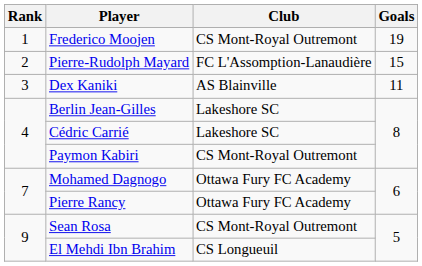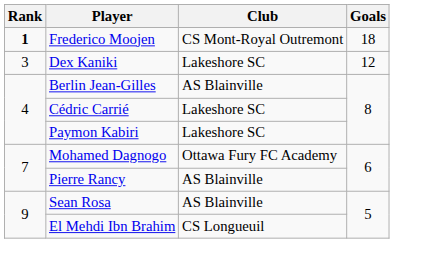 <table class="wikitable">
 <tr>
 <th>Rank</th>
 <th>Player</th>
 <th>Club</th>
 <th>Goals</th>
 </tr>
 <tr>
-<td align=center rowspan="1">1</td>
+<td align=center rowspan="1"><strong>1</strong></td>
 <td> <a href='#'>Frederico Moojen</a></td>
 <td>CS Mont-Royal Outremont</td>
-<td align=center>19</td>
-</tr>
-<tr>
-<td align=center rowspan="1">2</td>
-<td> <a href='#'>Pierre-Rudolph Mayard</a></td>
-<td>FC L'Assomption-Lanaudière</td>
-<td align=center>15</td>
+<td align=center>18</td>
 </tr>
 <tr>
 <td align=center rowspan="1">3</td>
 <td> <a href='#'>Dex Kaniki</a></td>
-<td>AS Blainville</td>
-<td align=center>11</td>
+<td>Lakeshore SC</td>
+<td align=center>12</td>
 </tr>
 <tr>
 <td align=center rowspan=3>4</td>
 <td> <a href='#'>Berlin Jean-Gilles</a></td>
-<td>Lakeshore SC</td>
+<td>AS Blainville</td>
 <td align=center rowspan=3>8</td>
 </tr>
 <tr>
 <td> <a href='#'>Cédric Carrié</a></td>
 <td>Lakeshore SC</td>
 </tr>
 <tr>
 <td> <a href='#'>Paymon Kabiri</a></td>
-<td>CS Mont-Royal Outremont</td>
+<td>Lakeshore SC</td>
 </tr>
 <tr>
 <td align=center rowspan=2>7</td>
 <td> <a href='#'>Mohamed Dagnogo</a></td>
 <td>Ottawa Fury FC Academy</td>
 <td align=center rowspan=2>6</td>
 </tr>
 <tr>
 <td> <a href='#'>Pierre Rancy</a></td>
-<td>Ottawa Fury FC Academy</td>
+<td>AS Blainville</td>
 </tr>
 <tr>
 <td align=center rowspan=2>9</td>
 <td> <a href='#'>Sean Rosa</a></td>
-<td>CS Mont-Royal Outremont</td>
+<td>AS Blainville</td>
 <td align=center rowspan=2>5</td>
 </tr>
 <tr>
 <td> <a href='#'>El Mehdi Ibn Brahim</a></td>
 <td>CS Longueuil</td>
 </tr>
 </table>
